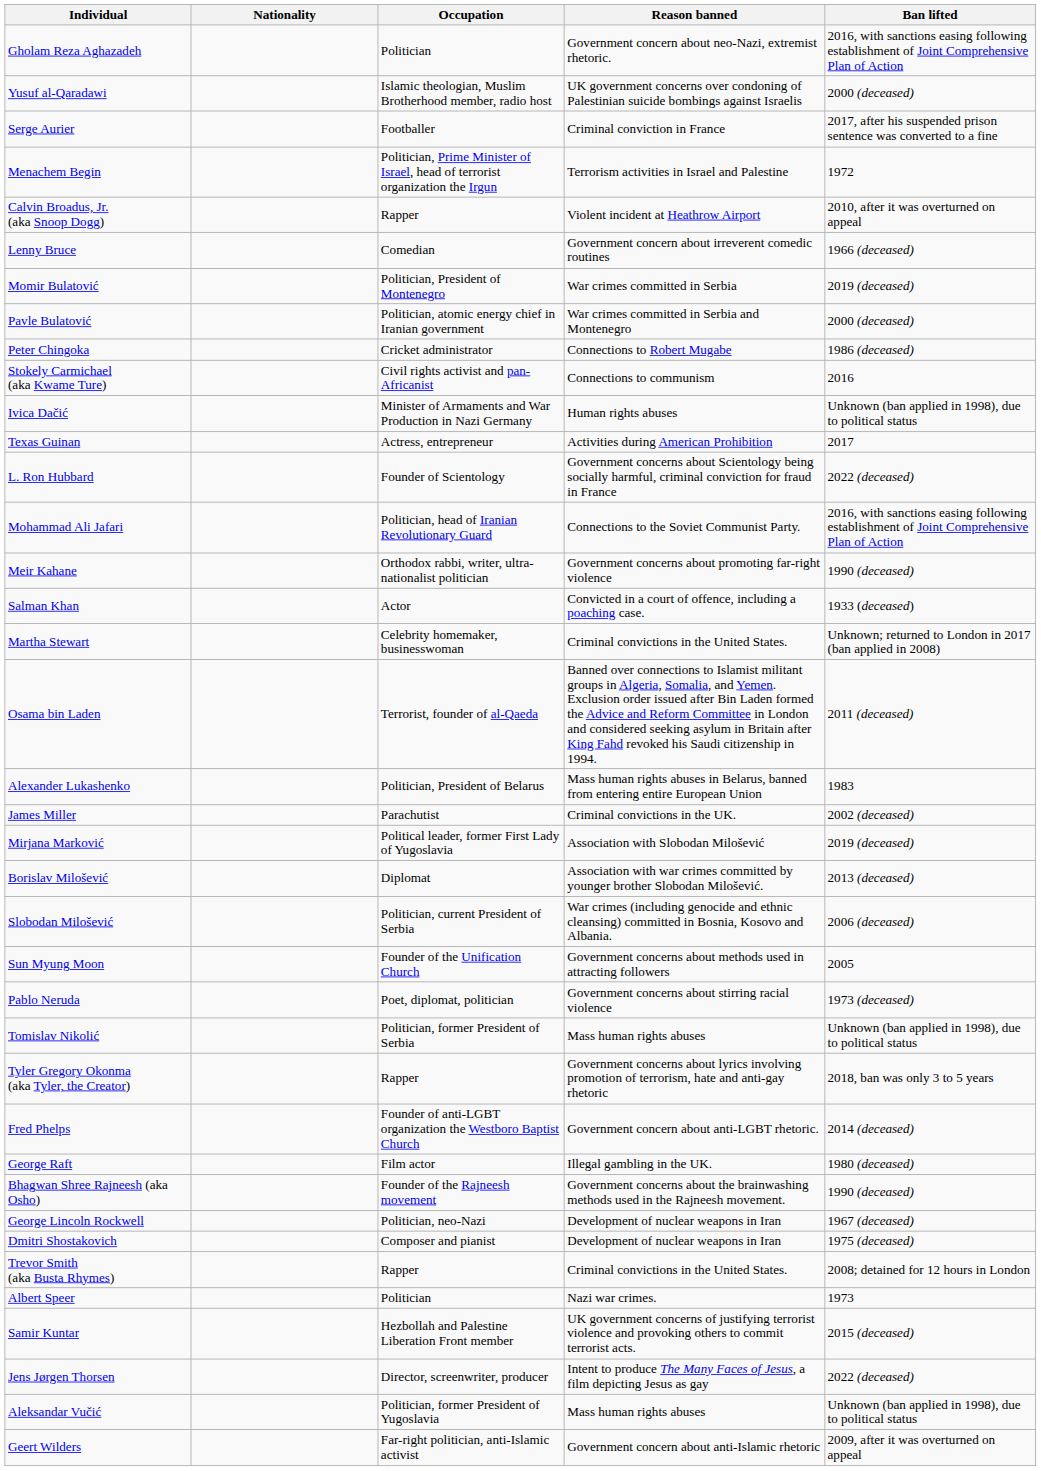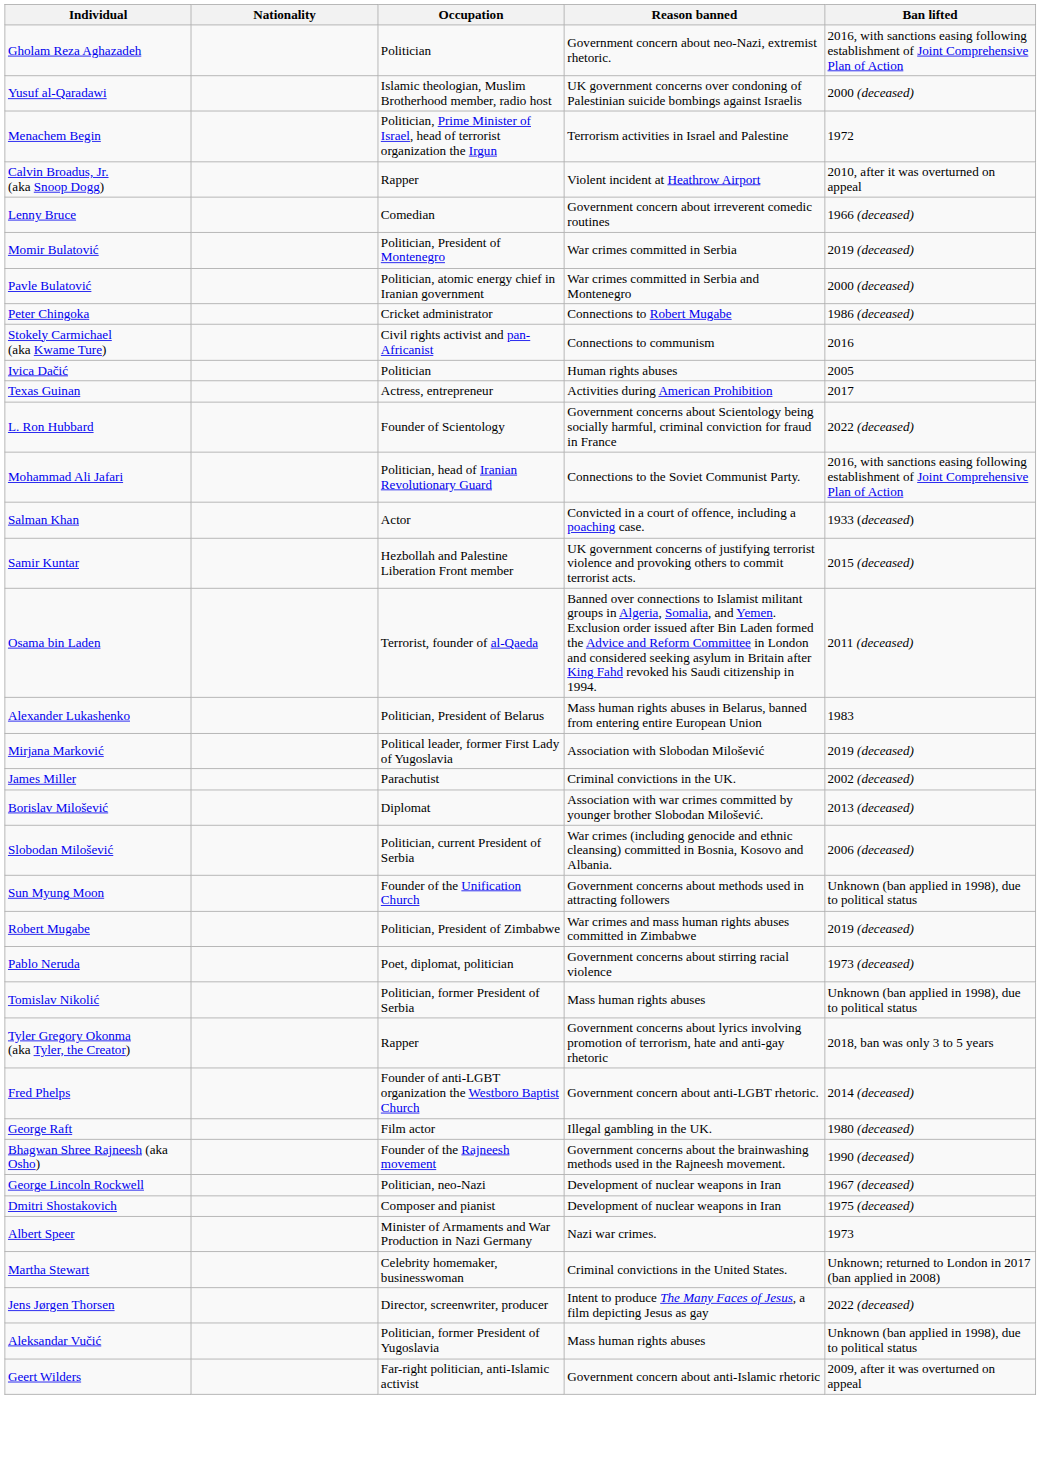 <table class="wikitable sortable" style="margin: 1em auto 1em auto">
 <tr>
 <th width=220>Individual</th>
 <th width=220>Nationality</th>
 <th width=220>Occupation</th>
 <th width=310>Reason banned</th>
 <th width=250>Ban lifted</th>
 </tr>
 <tr>
 <td><a href='#'>Gholam Reza Aghazadeh</a></td>
 <td></td>
 <td>Politician</td>
 <td>Government concern about neo-Nazi, extremist rhetoric.</td>
 <td>2016, with sanctions easing following establishment of <a href='#'>Joint Comprehensive Plan of Action</a></td>
 </tr>
 <tr>
 <td><a href='#'>Yusuf al-Qaradawi</a></td>
 <td><br></td>
 <td>Islamic theologian, Muslim Brotherhood member, radio host</td>
 <td>UK government concerns over condoning of Palestinian suicide bombings against Israelis</td>
 <td>2000 <em>(deceased)</em></td>
-</tr>
-<tr>
-<td><a href='#'>Serge Aurier</a></td>
-<td></td>
-<td>Footballer</td>
-<td>Criminal conviction in France</td>
-<td>2017, after his suspended prison sentence was converted to a fine</td>
 </tr>
 <tr>
 <td><a href='#'>Menachem Begin</a></td>
 <td></td>
 <td>Politician, <a href='#'>Prime Minister of Israel</a>, head of terrorist organization the <a href='#'>Irgun</a></td>
 <td>Terrorism activities in Israel and Palestine</td>
 <td>1972</td>
 </tr>
 <tr>
 <td><a href='#'>Calvin Broadus, Jr.</a><br>(aka <a href='#'>Snoop Dogg</a>)</td>
 <td></td>
 <td>Rapper</td>
 <td>Violent incident at <a href='#'>Heathrow Airport</a></td>
 <td>2010, after it was overturned on appeal</td>
 </tr>
 <tr>
 <td><a href='#'>Lenny Bruce</a></td>
 <td></td>
 <td>Comedian</td>
 <td>Government concern about irreverent comedic routines</td>
 <td>1966 <em>(deceased)</em></td>
 </tr>
 <tr>
 <td><a href='#'>Momir Bulatović</a></td>
 <td></td>
 <td>Politician, President of <a href='#'>Montenegro</a></td>
 <td>War crimes committed in Serbia</td>
 <td>2019 <em>(deceased)</em></td>
 </tr>
 <tr>
 <td><a href='#'>Pavle Bulatović</a></td>
 <td></td>
 <td>Politician, atomic energy chief in Iranian government</td>
 <td>War crimes committed in Serbia and Montenegro</td>
 <td>2000 <em>(deceased)</em></td>
 </tr>
 <tr>
 <td><a href='#'>Peter Chingoka</a></td>
 <td></td>
 <td>Cricket administrator</td>
 <td>Connections to <a href='#'>Robert Mugabe</a></td>
 <td>1986 <em>(deceased)</em></td>
 </tr>
 <tr>
 <td><a href='#'>Stokely Carmichael</a><br>(aka <a href='#'>Kwame Ture</a>)</td>
 <td><br></td>
 <td>Civil rights activist and <a href='#'>pan-Africanist</a></td>
 <td>Connections to communism</td>
 <td>2016</td>
 </tr>
 <tr>
 <td><a href='#'>Ivica Dačić</a></td>
 <td></td>
-<td>Minister of Armaments and War Production in Nazi Germany</td>
+<td>Politician</td>
 <td>Human rights abuses</td>
-<td>Unknown (ban applied in 1998), due to political status</td>
+<td>2005</td>
 </tr>
 <tr>
 <td><a href='#'>Texas Guinan</a></td>
 <td></td>
 <td>Actress, entrepreneur</td>
 <td>Activities during <a href='#'>American Prohibition</a></td>
 <td>2017</td>
 </tr>
 <tr>
 <td><a href='#'>L. Ron Hubbard</a></td>
 <td></td>
 <td>Founder of Scientology</td>
 <td>Government concerns about Scientology being socially harmful, criminal conviction for fraud in France</td>
 <td>2022 <em>(deceased)</em></td>
 </tr>
 <tr>
 <td><a href='#'>Mohammad Ali Jafari</a></td>
 <td></td>
 <td>Politician, head of <a href='#'>Iranian Revolutionary Guard</a></td>
 <td>Connections to the Soviet Communist Party.</td>
 <td>2016, with sanctions easing following establishment of <a href='#'>Joint Comprehensive Plan of Action</a></td>
 </tr>
 <tr>
-<td><a href='#'>Meir Kahane</a></td>
-<td><br></td>
-<td>Orthodox rabbi, writer, ultra-nationalist politician</td>
-<td>Government concerns about promoting far-right violence</td>
-<td>1990 <em>(deceased)</em></td>
-</tr>
-<tr>
 <td><a href='#'>Salman Khan</a></td>
 <td></td>
 <td>Actor</td>
 <td>Convicted in a court of offence, including a <a href='#'>poaching</a> case.</td>
 <td>1933 (<em>deceased</em>)</td>
 </tr>
 <tr>
-<td><a href='#'>Martha Stewart</a></td>
+<td><a href='#'>Samir Kuntar</a></td>
 <td></td>
-<td>Celebrity homemaker, businesswoman</td>
-<td>Criminal convictions in the United States.</td>
-<td>Unknown; returned to London in 2017 (ban applied in 2008)</td>
+<td>Hezbollah and Palestine Liberation Front member</td>
+<td>UK government concerns of justifying terrorist violence and provoking others to commit terrorist acts.</td>
+<td>2015 <em>(deceased)</em></td>
 </tr>
 <tr>
 <td><a href='#'>Osama bin Laden</a></td>
 <td></td>
 <td>Terrorist, founder of <a href='#'>al-Qaeda</a></td>
 <td>Banned over connections to Islamist militant groups in <a href='#'>Algeria</a>, <a href='#'>Somalia</a>, and <a href='#'>Yemen</a>. Exclusion order issued after Bin Laden formed the <a href='#'>Advice and Reform Committee</a> in London and considered seeking asylum in Britain after <a href='#'>King Fahd</a> revoked his Saudi citizenship in 1994.</td>
 <td>2011 <em>(deceased)</em></td>
 </tr>
 <tr>
 <td><a href='#'>Alexander Lukashenko</a></td>
 <td></td>
 <td>Politician, President of Belarus</td>
 <td>Mass human rights abuses in Belarus, banned from entering entire European Union </td>
 <td>1983</td>
 </tr>
 <tr>
+<td><a href='#'>Mirjana Marković</a></td>
+<td></td>
+<td>Political leader, former First Lady of Yugoslavia</td>
+<td>Association with Slobodan Milošević</td>
+<td>2019 <em>(deceased)</em></td>
+</tr>
+<tr>
 <td><a href='#'>James Miller</a></td>
 <td></td>
 <td>Parachutist</td>
 <td>Criminal convictions in the UK.</td>
 <td>2002 <em>(deceased)</em></td>
-</tr>
-<tr>
-<td><a href='#'>Mirjana Marković</a></td>
-<td></td>
-<td>Political leader, former First Lady of Yugoslavia</td>
-<td>Association with Slobodan Milošević</td>
-<td>2019 <em>(deceased)</em></td>
 </tr>
 <tr>
 <td><a href='#'>Borislav Milošević</a></td>
 <td></td>
 <td>Diplomat</td>
 <td>Association with war crimes committed by younger brother Slobodan Milošević.</td>
 <td>2013 <em>(deceased)</em></td>
 </tr>
 <tr>
 <td><a href='#'>Slobodan Milošević</a></td>
 <td></td>
 <td>Politician, current President of Serbia</td>
 <td>War crimes (including genocide and ethnic cleansing) committed in Bosnia, Kosovo and Albania.</td>
 <td>2006 <em>(deceased)</em></td>
 </tr>
 <tr>
 <td><a href='#'>Sun Myung Moon</a></td>
 <td></td>
 <td>Founder of the <a href='#'>Unification Church</a></td>
 <td>Government concerns about methods used in attracting followers</td>
-<td>2005</td>
+<td>Unknown (ban applied in 1998), due to political status</td>
+</tr>
+<tr>
+<td><a href='#'>Robert Mugabe</a></td>
+<td></td>
+<td>Politician, President of Zimbabwe</td>
+<td>War crimes and mass human rights abuses committed in Zimbabwe</td>
+<td>2019 <em>(deceased)</em></td>
 </tr>
 <tr>
 <td><a href='#'>Pablo Neruda</a></td>
 <td></td>
 <td>Poet, diplomat, politician</td>
 <td>Government concerns about stirring racial violence</td>
 <td>1973 <em>(deceased)</em></td>
 </tr>
 <tr>
 <td><a href='#'>Tomislav Nikolić</a></td>
 <td></td>
 <td>Politician, former President of Serbia</td>
 <td>Mass human rights abuses</td>
 <td>Unknown (ban applied in 1998), due to political status</td>
 </tr>
 <tr>
 <td><a href='#'>Tyler Gregory Okonma</a><br>(aka <a href='#'>Tyler, the Creator</a>)</td>
 <td></td>
 <td>Rapper</td>
 <td>Government concerns about lyrics involving promotion of terrorism, hate and anti-gay rhetoric</td>
 <td>2018, ban was only 3 to 5 years</td>
 </tr>
 <tr>
 <td><a href='#'>Fred Phelps</a></td>
 <td></td>
 <td>Founder of anti-LGBT organization the <a href='#'>Westboro Baptist Church</a></td>
 <td>Government concern about anti-LGBT rhetoric.</td>
 <td>2014 <em>(deceased)</em></td>
 </tr>
 <tr>
 <td><a href='#'>George Raft</a></td>
 <td></td>
 <td>Film actor</td>
 <td>Illegal gambling in the UK.</td>
 <td>1980 <em>(deceased)</em></td>
 </tr>
 <tr>
 <td><a href='#'>Bhagwan Shree Rajneesh</a> (aka <a href='#'>Osho</a>)</td>
 <td></td>
 <td>Founder of the <a href='#'>Rajneesh movement</a></td>
 <td>Government concerns about the brainwashing methods used in the Rajneesh movement.</td>
 <td>1990 <em>(deceased)</em></td>
 </tr>
 <tr>
 <td><a href='#'>George Lincoln Rockwell</a></td>
 <td></td>
 <td>Politician, neo-Nazi</td>
 <td>Development of nuclear weapons in Iran</td>
 <td>1967 <em>(deceased)</em></td>
 </tr>
 <tr>
 <td><a href='#'>Dmitri Shostakovich</a></td>
 <td></td>
 <td>Composer and pianist</td>
 <td>Development of nuclear weapons in Iran</td>
 <td>1975 <em>(deceased)</em></td>
 </tr>
 <tr>
-<td><a href='#'>Trevor Smith</a><br>(aka <a href='#'>Busta Rhymes</a>)</td>
-<td></td>
-<td>Rapper</td>
-<td>Criminal convictions in the United States.</td>
-<td>2008; detained for 12 hours in London </td>
-</tr>
-<tr>
 <td><a href='#'>Albert Speer</a></td>
 <td></td>
-<td>Politician</td>
+<td>Minister of Armaments and War Production in Nazi Germany</td>
 <td>Nazi war crimes.</td>
 <td>1973</td>
 </tr>
 <tr>
-<td><a href='#'>Samir Kuntar</a></td>
+<td><a href='#'>Martha Stewart</a></td>
 <td></td>
-<td>Hezbollah and Palestine Liberation Front member</td>
-<td>UK government concerns of justifying terrorist violence and provoking others to commit terrorist acts.</td>
-<td>2015 <em>(deceased)</em></td>
+<td>Celebrity homemaker, businesswoman</td>
+<td>Criminal convictions in the United States.</td>
+<td>Unknown; returned to London in 2017 (ban applied in 2008)</td>
 </tr>
 <tr>
 <td><a href='#'>Jens Jørgen Thorsen</a></td>
 <td></td>
 <td>Director, screenwriter, producer</td>
 <td>Intent to produce <em><a href='#'>The Many Faces of Jesus</a></em>, a film depicting Jesus as gay</td>
 <td>2022 <em>(deceased)</em></td>
 </tr>
 <tr>
 <td><a href='#'>Aleksandar Vučić</a></td>
 <td></td>
 <td>Politician, former President of Yugoslavia</td>
 <td>Mass human rights abuses</td>
 <td>Unknown (ban applied in 1998), due to political status</td>
 </tr>
 <tr>
 <td><a href='#'>Geert Wilders</a></td>
 <td></td>
 <td>Far-right politician, anti-Islamic activist</td>
 <td>Government concern about anti-Islamic rhetoric</td>
 <td>2009, after it was overturned on appeal</td>
 </tr>
 </table>
